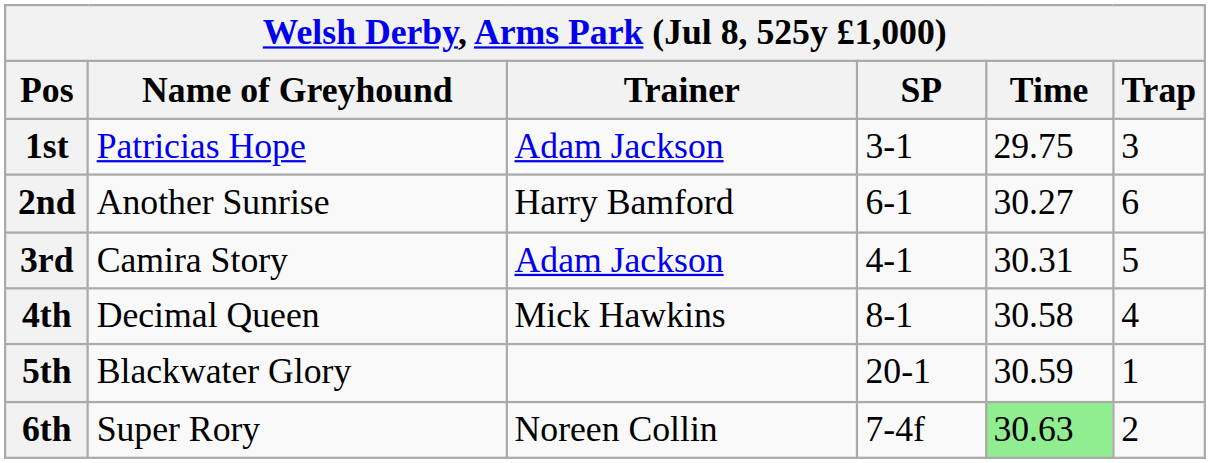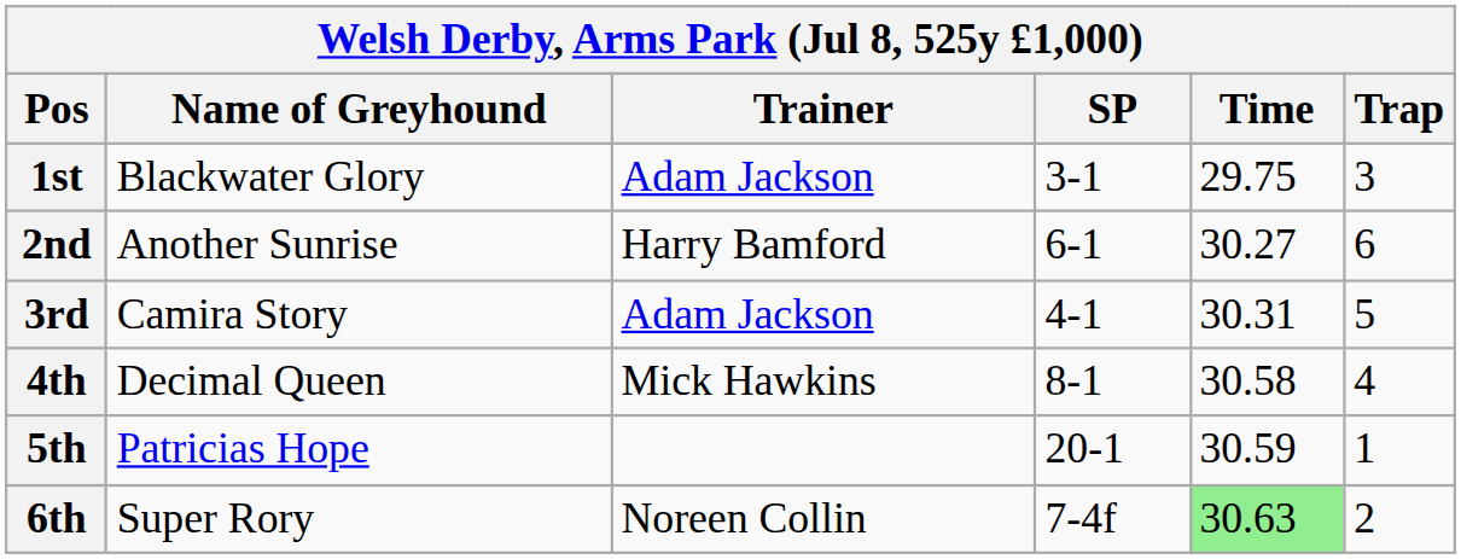 <table class="wikitable">
 <tr>
 <th colspan="6"><a href='#'>Welsh Derby</a>, <a href='#'>Arms Park</a> (Jul 8, 525y £1,000)</th>
 </tr>
 <tr>
 <th width=30>Pos</th>
 <th width=180>Name of Greyhound</th>
 <th width=150>Trainer</th>
 <th width=50>SP</th>
 <th width=50>Time</th>
 <th width=30>Trap</th>
 </tr>
 <tr>
 <th>1st</th>
-<td><a href='#'>Patricias Hope</a></td>
+<td>Blackwater Glory</td>
 <td><a href='#'>Adam Jackson</a></td>
 <td>3-1</td>
 <td>29.75</td>
 <td>3</td>
 </tr>
 <tr>
 <th>2nd</th>
 <td>Another Sunrise</td>
 <td>Harry Bamford</td>
 <td>6-1</td>
 <td>30.27</td>
 <td>6</td>
 </tr>
 <tr>
 <th>3rd</th>
 <td>Camira Story</td>
 <td><a href='#'>Adam Jackson</a></td>
 <td>4-1</td>
 <td>30.31</td>
 <td>5</td>
 </tr>
 <tr>
 <th>4th</th>
 <td>Decimal Queen</td>
 <td>Mick Hawkins</td>
 <td>8-1</td>
 <td>30.58</td>
 <td>4</td>
 </tr>
 <tr>
 <th>5th</th>
-<td>Blackwater Glory</td>
+<td><a href='#'>Patricias Hope</a></td>
 <td></td>
 <td>20-1</td>
 <td>30.59</td>
 <td>1</td>
 </tr>
 <tr>
 <th>6th</th>
 <td>Super Rory</td>
 <td>Noreen Collin</td>
 <td>7-4f</td>
 <td style="background: lightgreen;">30.63</td>
 <td>2</td>
 </tr>
 </table>
